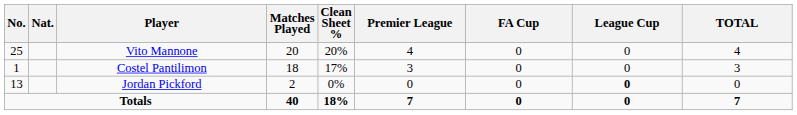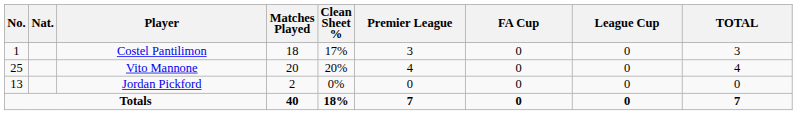 <table class="wikitable sortable alternance"  style="font-size:100%; text-align:center; line-height:14px; width:80%;">
 <tr>
 <th width=10>No.</th>
 <th width=10>Nat.</th>
 <th scope="col" style="width:300px;">Player</th>
 <th>Matches Played</th>
 <th>Clean Sheet %</th>
 <th width=150>Premier League</th>
 <th width=150>FA Cup</th>
 <th width=150>League Cup</th>
 <th width=150>TOTAL</th>
 </tr>
 <tr>
+<td>1</td>
+<td></td>
+<td><a href='#'>Costel Pantilimon</a></td>
+<td>18</td>
+<td>17%</td>
+<td>3</td>
+<td>0</td>
+<td>0</td>
+<td>3</td>
+</tr>
+<tr>
 <td>25</td>
 <td></td>
 <td><a href='#'>Vito Mannone</a></td>
 <td>20</td>
 <td>20%</td>
 <td>4</td>
 <td>0</td>
 <td>0</td>
 <td>4</td>
 </tr>
 <tr>
-<td>1</td>
-<td></td>
-<td><a href='#'>Costel Pantilimon</a></td>
-<td>18</td>
-<td>17%</td>
-<td>3</td>
-<td>0</td>
-<td>0</td>
-<td>3</td>
-</tr>
-<tr>
 <td>13</td>
 <td></td>
 <td><a href='#'>Jordan Pickford</a></td>
 <td>2</td>
 <td>0%</td>
 <td>0</td>
 <td>0</td>
-<td><strong>0</strong></td>
+<td>0</td>
 <td>0</td>
 </tr>
 <tr class="sortbottom">
 <td colspan="3"><strong>Totals</strong></td>
 <td><strong>40</strong></td>
 <td><strong>18%</strong></td>
 <td><strong>7</strong></td>
 <td><strong>0</strong></td>
 <td><strong>0</strong></td>
 <td><strong>7</strong></td>
 </tr>
 </table>
